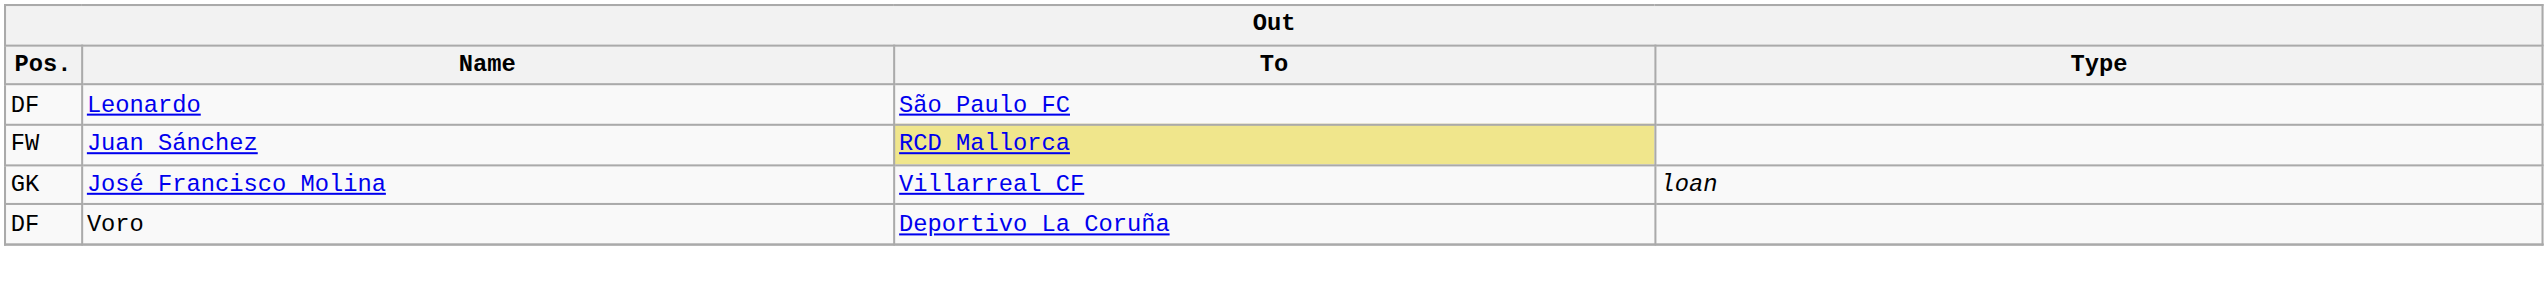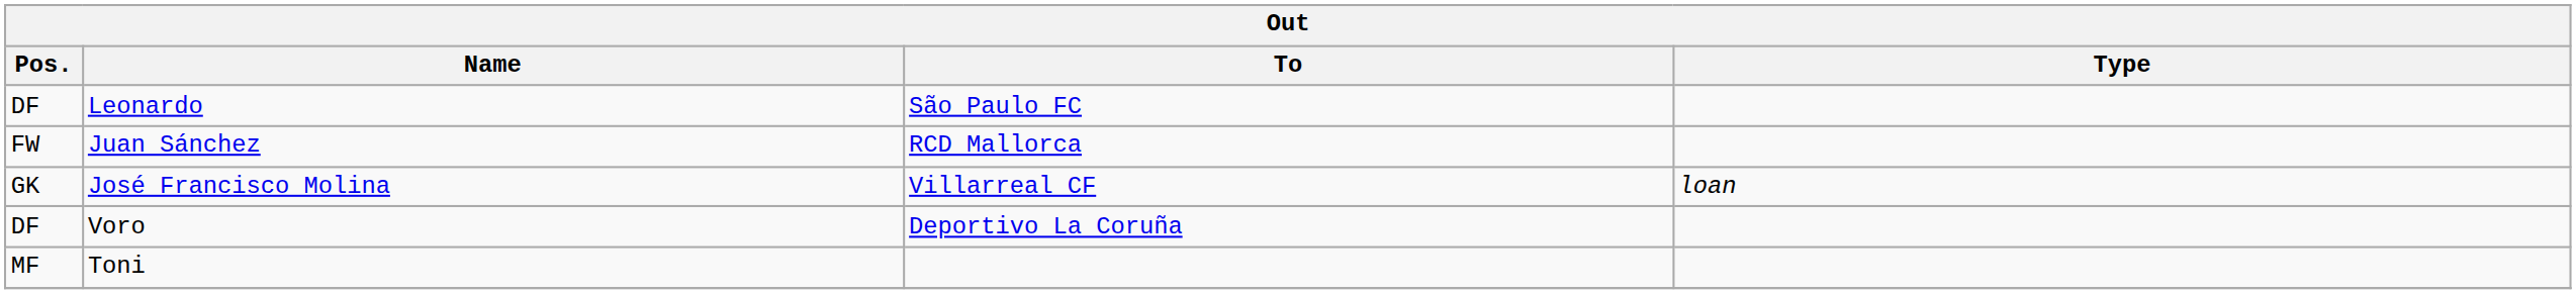 <table class="wikitable" style="font-size:90%;width:99%;">
 <tr>
 <th colspan="4">Out</th>
 </tr>
 <tr>
 <th width=3%>Pos.</th>
 <th width=32%>Name</th>
 <th width=30%>To</th>
 <th width=35%>Type</th>
 </tr>
 <tr>
 <td>DF</td>
 <td><a href='#'>Leonardo</a></td>
 <td><a href='#'>São Paulo FC</a></td>
 <td></td>
 </tr>
 <tr>
 <td>FW</td>
 <td><a href='#'>Juan Sánchez</a></td>
-<td style="background: khaki;"><a href='#'>RCD Mallorca</a></td>
+<td><a href='#'>RCD Mallorca</a></td>
 <td></td>
 </tr>
 <tr>
 <td>GK</td>
 <td><a href='#'>José Francisco Molina</a></td>
 <td><a href='#'>Villarreal CF</a></td>
 <td><em>loan</em></td>
 </tr>
 <tr>
 <td>DF</td>
 <td>Voro</td>
 <td><a href='#'>Deportivo La Coruña</a></td>
 <td></td>
 </tr>
 <tr>
+<td>MF</td>
+<td>Toni</td>
+<td></td>
+<td></td>
+</tr>
+<tr>
 </tr>
 </table>
